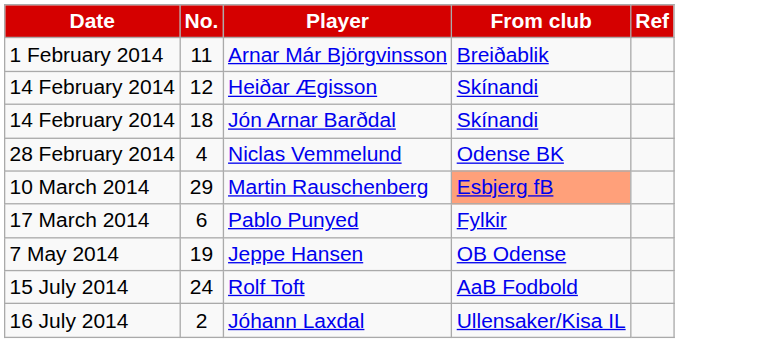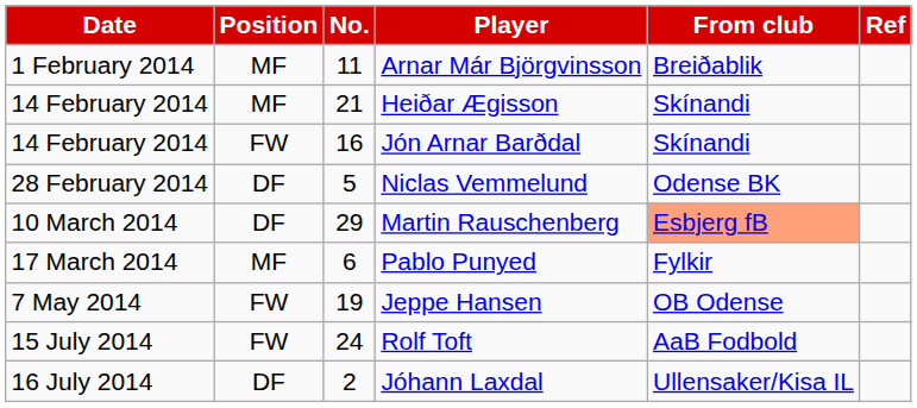 <table class="wikitable sortable">
 <tr>
 <th style="background:#d50000; color:white;"><strong>Date</strong></th>
+<th style="background:#d50000; color:white;"><strong>Position</strong></th>
 <th style="background:#d50000; color:white;"><strong>No.</strong></th>
 <th style="background:#d50000; color:white;"><strong>Player</strong></th>
 <th style="background:#d50000; color:white;"><strong>From club</strong></th>
 <th style="background:#d50000; color:white;"><strong>Ref</strong></th>
 </tr>
 <tr>
 <td>1 February 2014</td>
+<td style="text-align:center;">MF</td>
 <td style="text-align:center;">11</td>
 <td style="text-align:left;"> <a href='#'>Arnar Már Björgvinsson</a></td>
 <td style="text-align:left;"> <a href='#'>Breiðablik</a></td>
 <td></td>
 </tr>
 <tr>
 <td>14 February 2014</td>
-<td style="text-align:center;">12</td>
+<td style="text-align:center;">MF</td>
+<td style="text-align:center;">21</td>
 <td style="text-align:left;"> <a href='#'>Heiðar Ægisson</a></td>
 <td style="text-align:left;"> <a href='#'>Skínandi</a></td>
 <td></td>
 </tr>
 <tr>
 <td>14 February 2014</td>
-<td style="text-align:center;">18</td>
+<td style="text-align:center;">FW</td>
+<td style="text-align:center;">16</td>
 <td style="text-align:left;"> <a href='#'>Jón Arnar Barðdal</a></td>
 <td style="text-align:left;"> <a href='#'>Skínandi</a></td>
 <td></td>
 </tr>
 <tr>
 <td>28 February 2014</td>
-<td style="text-align:center;">4</td>
+<td style="text-align:center;">DF</td>
+<td style="text-align:center;">5</td>
 <td style="text-align:left;"> <a href='#'>Niclas Vemmelund</a></td>
 <td style="text-align:left;"> <a href='#'>Odense BK</a></td>
 <td></td>
 </tr>
 <tr>
 <td>10 March 2014</td>
+<td style="text-align:center;">DF</td>
 <td style="text-align:center;">29</td>
 <td style="text-align:left;"> <a href='#'>Martin Rauschenberg</a></td>
 <td style="background: lightsalmon; text-align:left;"> <a href='#'>Esbjerg fB</a></td>
 <td></td>
 </tr>
 <tr>
 <td>17 March 2014</td>
+<td style="text-align:center;">MF</td>
 <td style="text-align:center;">6</td>
 <td style="text-align:left;"> <a href='#'>Pablo Punyed</a></td>
 <td style="text-align:left;"> <a href='#'>Fylkir</a></td>
 <td></td>
 </tr>
 <tr>
 <td>7 May 2014</td>
+<td style="text-align:center;">FW</td>
 <td style="text-align:center;">19</td>
 <td style="text-align:left;"> <a href='#'>Jeppe Hansen</a></td>
 <td style="text-align:left;"> <a href='#'>OB Odense</a></td>
 <td></td>
 </tr>
 <tr>
 <td>15 July 2014</td>
+<td style="text-align:center;">FW</td>
 <td style="text-align:center;">24</td>
 <td style="text-align:left;"> <a href='#'>Rolf Toft</a></td>
 <td style="text-align:left;"> <a href='#'>AaB Fodbold</a></td>
 <td></td>
 </tr>
 <tr>
 <td>16 July 2014</td>
+<td style="text-align:center;">DF</td>
 <td style="text-align:center;">2</td>
 <td style="text-align:left;"> <a href='#'>Jóhann Laxdal</a></td>
 <td style="text-align:left;"> <a href='#'>Ullensaker/Kisa IL</a></td>
 <td></td>
 </tr>
 </table>
